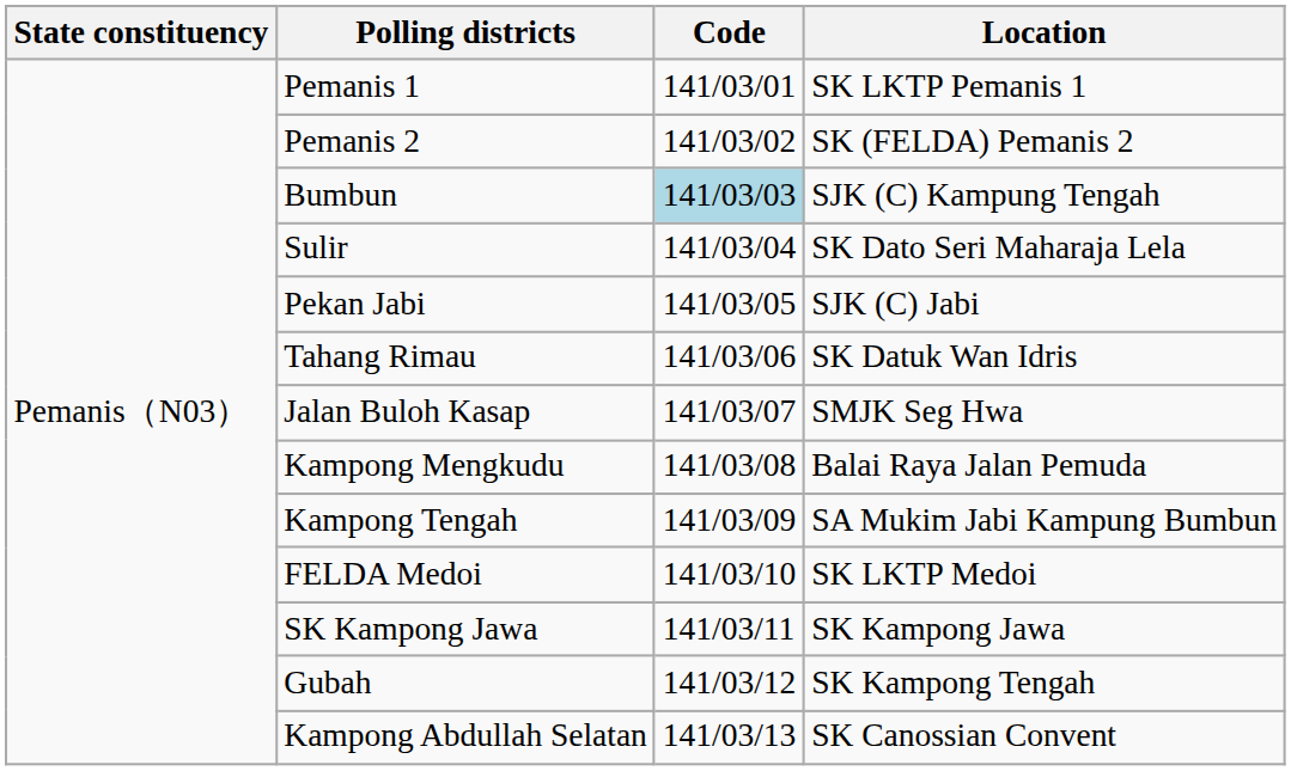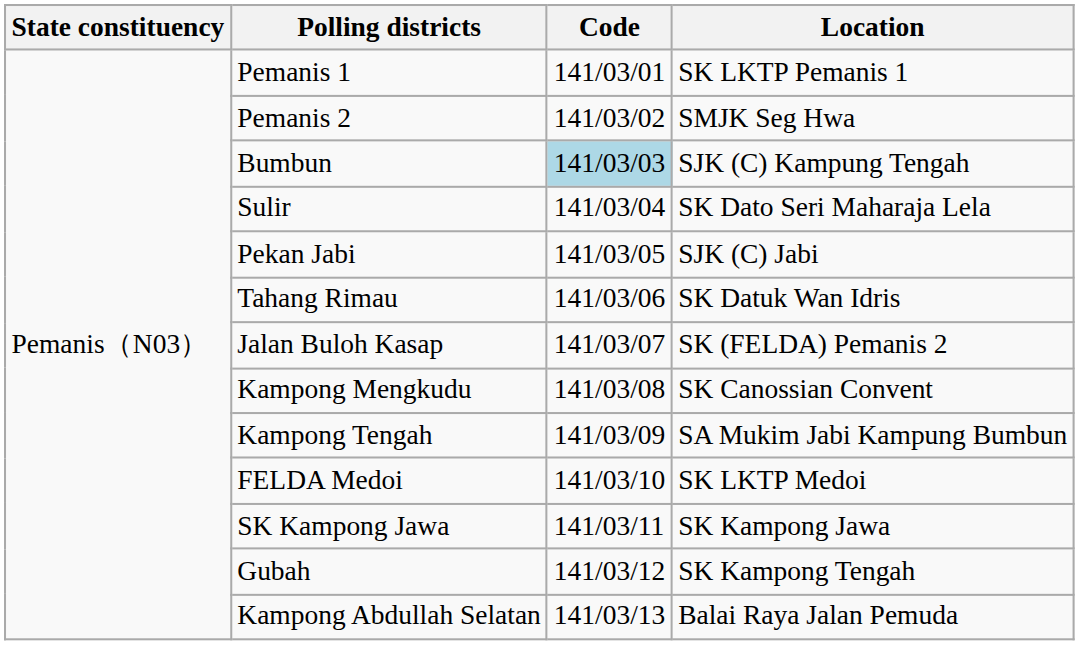 <table class="wikitable sortable mw-collapsible" style="white-space:nowrap;font-size:85%">
 <tr>
 <th>State constituency</th>
 <th>Polling districts</th>
 <th>Code</th>
 <th>Location</th>
 </tr>
 <tr>
 <td rowspan="13">Pemanis（N03）</td>
 <td>Pemanis 1</td>
 <td>141/03/01</td>
 <td>SK LKTP Pemanis 1</td>
 </tr>
 <tr>
 <td>Pemanis 2</td>
 <td>141/03/02</td>
-<td>SK (FELDA) Pemanis 2</td>
+<td>SMJK Seg Hwa</td>
 </tr>
 <tr>
 <td>Bumbun</td>
 <td style="background: lightblue;">141/03/03</td>
 <td>SJK (C) Kampung Tengah</td>
 </tr>
 <tr>
 <td>Sulir</td>
 <td>141/03/04</td>
 <td>SK Dato Seri Maharaja Lela</td>
 </tr>
 <tr>
 <td>Pekan Jabi</td>
 <td>141/03/05</td>
 <td>SJK (C) Jabi</td>
 </tr>
 <tr>
 <td>Tahang Rimau</td>
 <td>141/03/06</td>
 <td>SK Datuk Wan Idris</td>
 </tr>
 <tr>
 <td>Jalan Buloh Kasap</td>
 <td>141/03/07</td>
-<td>SMJK Seg Hwa</td>
+<td>SK (FELDA) Pemanis 2</td>
 </tr>
 <tr>
 <td>Kampong Mengkudu</td>
 <td>141/03/08</td>
-<td>Balai Raya Jalan Pemuda</td>
+<td>SK Canossian Convent</td>
 </tr>
 <tr>
 <td>Kampong Tengah</td>
 <td>141/03/09</td>
 <td>SA Mukim Jabi Kampung Bumbun</td>
 </tr>
 <tr>
 <td>FELDA Medoi</td>
 <td>141/03/10</td>
 <td>SK LKTP Medoi</td>
 </tr>
 <tr>
 <td>SK Kampong Jawa</td>
 <td>141/03/11</td>
 <td>SK Kampong Jawa</td>
 </tr>
 <tr>
 <td>Gubah</td>
 <td>141/03/12</td>
 <td>SK Kampong Tengah</td>
 </tr>
 <tr>
 <td>Kampong Abdullah Selatan</td>
 <td>141/03/13</td>
-<td>SK Canossian Convent</td>
+<td>Balai Raya Jalan Pemuda</td>
 </tr>
 </table>
